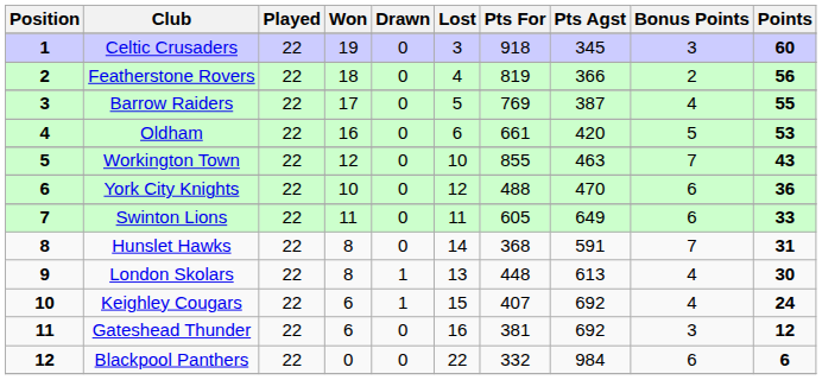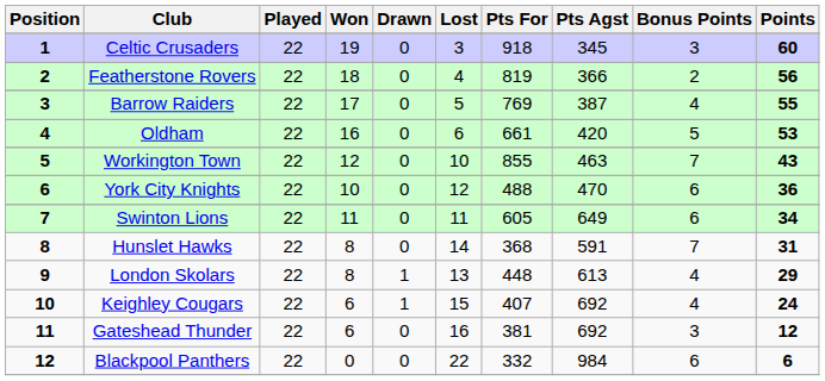 <table class="wikitable" style="text-align:center;">
 <tr>
 <th><strong>Position</strong></th>
 <th><strong>Club</strong></th>
 <th><strong>Played</strong></th>
 <th><strong>Won</strong></th>
 <th><strong>Drawn</strong></th>
 <th><strong>Lost</strong></th>
 <th><strong>Pts For</strong></th>
 <th><strong>Pts Agst</strong></th>
 <th><strong>Bonus Points</strong></th>
 <th><strong>Points</strong></th>
 </tr>
 <tr --->
 </tr>
 <tr align=center style="background:#ccccff;">
 <td><strong>1</strong></td>
 <td><a href='#'>Celtic Crusaders</a></td>
 <td>22</td>
 <td>19</td>
 <td>0</td>
 <td>3</td>
 <td>918</td>
 <td>345</td>
 <td>3</td>
 <td><strong>60</strong></td>
 </tr>
 <tr --->
 </tr>
 <tr align=center style="background:#ccffcc;">
 <td><strong>2</strong></td>
 <td><a href='#'>Featherstone Rovers</a></td>
 <td>22</td>
 <td>18</td>
 <td>0</td>
 <td>4</td>
 <td>819</td>
 <td>366</td>
 <td>2</td>
 <td><strong>56</strong></td>
 </tr>
 <tr --->
 </tr>
 <tr align=center style="background:#ccffcc;">
 <td><strong>3</strong></td>
 <td><a href='#'>Barrow Raiders</a></td>
 <td>22</td>
 <td>17</td>
 <td>0</td>
 <td>5</td>
 <td>769</td>
 <td>387</td>
 <td>4</td>
 <td><strong>55</strong></td>
 </tr>
 <tr --->
 </tr>
 <tr align=center style="background:#ccffcc;">
 <td><strong>4</strong></td>
 <td><a href='#'>Oldham</a></td>
 <td>22</td>
 <td>16</td>
 <td>0</td>
 <td>6</td>
 <td>661</td>
 <td>420</td>
 <td>5</td>
 <td><strong>53</strong></td>
 </tr>
 <tr --->
 </tr>
 <tr align=center style="background:#ccffcc;">
 <td><strong>5</strong></td>
 <td><a href='#'>Workington Town</a></td>
 <td>22</td>
 <td>12</td>
 <td>0</td>
 <td>10</td>
 <td>855</td>
 <td>463</td>
 <td>7</td>
 <td><strong>43</strong></td>
 </tr>
 <tr --->
 </tr>
 <tr align=center style="background:#ccffcc;">
 <td><strong>6</strong></td>
 <td><a href='#'>York City Knights</a></td>
 <td>22</td>
 <td>10</td>
 <td>0</td>
 <td>12</td>
 <td>488</td>
 <td>470</td>
 <td>6</td>
 <td><strong>36</strong></td>
 </tr>
 <tr --->
 </tr>
 <tr align=center style="background:#ccffcc;">
 <td><strong>7</strong></td>
 <td><a href='#'>Swinton Lions</a></td>
 <td>22</td>
 <td>11</td>
 <td>0</td>
 <td>11</td>
 <td>605</td>
 <td>649</td>
 <td>6</td>
-<td><strong>33</strong></td>
+<td><strong>34</strong></td>
 </tr>
 <tr --->
 <td><strong>8</strong></td>
 <td><a href='#'>Hunslet Hawks</a></td>
 <td>22</td>
 <td>8</td>
 <td>0</td>
 <td>14</td>
 <td>368</td>
 <td>591</td>
 <td>7</td>
 <td><strong>31</strong></td>
 </tr>
 <tr --->
 <td><strong>9</strong></td>
 <td><a href='#'>London Skolars</a></td>
 <td>22</td>
 <td>8</td>
 <td>1</td>
 <td>13</td>
 <td>448</td>
 <td>613</td>
 <td>4</td>
-<td><strong>30</strong></td>
+<td><strong>29</strong></td>
 </tr>
 <tr --->
 <td><strong>10</strong></td>
 <td><a href='#'>Keighley Cougars</a></td>
 <td>22</td>
 <td>6</td>
 <td>1</td>
 <td>15</td>
 <td>407</td>
 <td>692</td>
 <td>4</td>
 <td><strong>24</strong></td>
 </tr>
 <tr --->
 <td><strong>11</strong></td>
 <td><a href='#'>Gateshead Thunder</a></td>
 <td>22</td>
 <td>6</td>
 <td>0</td>
 <td>16</td>
 <td>381</td>
 <td>692</td>
 <td>3</td>
 <td><strong>12</strong></td>
 </tr>
 <tr --->
 <td><strong>12</strong></td>
 <td><a href='#'>Blackpool Panthers</a></td>
 <td>22</td>
 <td>0</td>
 <td>0</td>
 <td>22</td>
 <td>332</td>
 <td>984</td>
 <td>6</td>
 <td><strong>6</strong></td>
 </tr>
 <tr --->
 </tr>
 </table>
